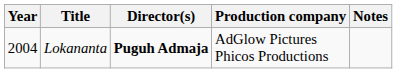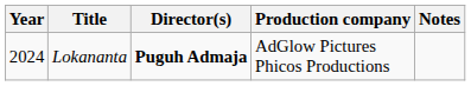 <table class="wikitable sortable">
 <tr>
 <th>Year</th>
 <th>Title</th>
 <th>Director(s)</th>
 <th>Production company</th>
 <th>Notes</th>
 </tr>
 <tr>
-<td>2004</td>
+<td>2024</td>
 <td><em>Lokananta</em></td>
 <td><strong>Puguh Admaja</strong></td>
 <td>AdGlow Pictures<br>Phicos Productions</td>
 <td></td>
 </tr>
 </table>
